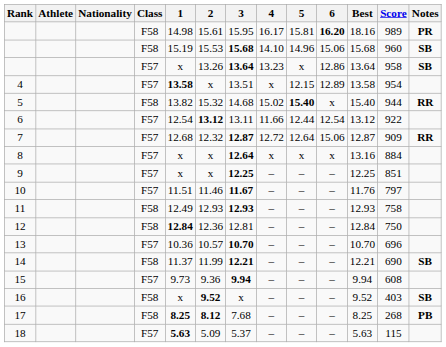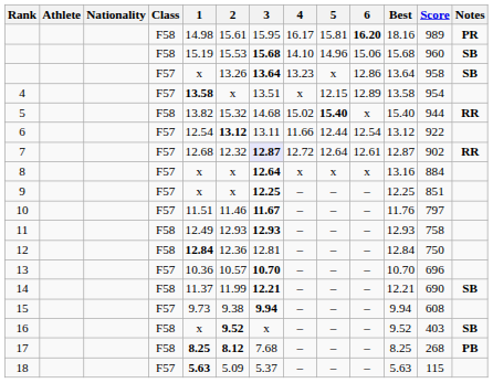 <table class="wikitable sortable" style="text-align:center">
 <tr>
 <th>Rank</th>
 <th>Athlete</th>
 <th>Nationality</th>
 <th>Class</th>
 <th>1</th>
 <th>2</th>
 <th>3</th>
 <th>4</th>
 <th>5</th>
 <th>6</th>
 <th>Best</th>
 <th><a href='#'>Score</a></th>
 <th>Notes</th>
 </tr>
 <tr>
 <td></td>
 <td align=left></td>
 <td align="left"></td>
 <td>F58</td>
 <td>14.98</td>
 <td>15.61</td>
 <td>15.95</td>
 <td>16.17</td>
 <td>15.81</td>
 <td><strong>16.20</strong></td>
 <td>18.16</td>
 <td>989</td>
 <td><strong>PR</strong></td>
 </tr>
 <tr>
 <td></td>
 <td align=left></td>
 <td align="left"></td>
 <td>F58</td>
 <td>15.19</td>
 <td>15.53</td>
 <td><strong>15.68</strong></td>
 <td>14.10</td>
 <td>14.96</td>
 <td>15.06</td>
 <td>15.68</td>
 <td>960</td>
 <td><strong>SB</strong></td>
 </tr>
 <tr>
 <td></td>
 <td align=left></td>
 <td align="left"></td>
 <td>F57</td>
 <td>x</td>
 <td>13.26</td>
 <td><strong>13.64</strong></td>
 <td>13.23</td>
 <td>x</td>
 <td>12.86</td>
 <td>13.64</td>
 <td>958</td>
 <td><strong>SB</strong></td>
 </tr>
 <tr>
 <td>4</td>
 <td align=left></td>
 <td align="left"></td>
 <td>F57</td>
 <td><strong>13.58</strong></td>
 <td>x</td>
 <td>13.51</td>
 <td>x</td>
 <td>12.15</td>
 <td>12.89</td>
 <td>13.58</td>
 <td>954</td>
 <td></td>
 </tr>
 <tr>
 <td>5</td>
 <td align=left></td>
 <td align="left"></td>
 <td>F58</td>
 <td>13.82</td>
 <td>15.32</td>
 <td>14.68</td>
 <td>15.02</td>
 <td><strong>15.40</strong></td>
 <td>x</td>
 <td>15.40</td>
 <td>944</td>
 <td><strong>RR</strong></td>
 </tr>
 <tr>
 <td>6</td>
 <td align=left></td>
 <td align="left"></td>
 <td>F57</td>
 <td>12.54</td>
 <td><strong>13.12</strong></td>
 <td>13.11</td>
 <td>11.66</td>
 <td>12.44</td>
 <td>12.54</td>
 <td>13.12</td>
 <td>922</td>
 <td></td>
 </tr>
 <tr>
 <td>7</td>
 <td align=left></td>
 <td align="left"></td>
 <td>F57</td>
 <td>12.68</td>
 <td>12.32</td>
-<td><strong>12.87</strong></td>
+<td style="background: lavender;"><strong>12.87</strong></td>
 <td>12.72</td>
 <td>12.64</td>
-<td>15.06</td>
+<td>12.61</td>
 <td>12.87</td>
-<td>909</td>
+<td>902</td>
 <td><strong>RR</strong></td>
 </tr>
 <tr>
 <td>8</td>
 <td align=left></td>
 <td align="left"></td>
 <td>F57</td>
 <td>x</td>
 <td>x</td>
 <td><strong>12.64</strong></td>
 <td>x</td>
 <td>x</td>
 <td>x</td>
 <td>13.16</td>
 <td>884</td>
 <td></td>
 </tr>
 <tr>
 <td>9</td>
 <td align=left></td>
 <td align="left"></td>
 <td>F57</td>
 <td>x</td>
 <td>x</td>
 <td><strong>12.25</strong></td>
 <td>–</td>
 <td>–</td>
 <td>–</td>
 <td>12.25</td>
 <td>851</td>
 <td></td>
 </tr>
 <tr>
 <td>10</td>
 <td align=left></td>
 <td align="left"></td>
 <td>F57</td>
 <td>11.51</td>
 <td>11.46</td>
 <td><strong>11.67</strong></td>
 <td>–</td>
 <td>–</td>
 <td>–</td>
 <td>11.76</td>
 <td>797</td>
 <td></td>
 </tr>
 <tr>
 <td>11</td>
 <td align=left></td>
 <td align="left"></td>
 <td>F58</td>
 <td>12.49</td>
 <td>12.93</td>
 <td><strong>12.93</strong></td>
 <td>–</td>
 <td>–</td>
 <td>–</td>
 <td>12.93</td>
 <td>758</td>
 <td></td>
 </tr>
 <tr>
 <td>12</td>
 <td align=left></td>
 <td align="left"></td>
 <td>F58</td>
 <td><strong>12.84</strong></td>
 <td>12.36</td>
 <td>12.81</td>
 <td>–</td>
 <td>–</td>
 <td>–</td>
 <td>12.84</td>
 <td>750</td>
 <td></td>
 </tr>
 <tr>
 <td>13</td>
 <td align=left></td>
 <td align="left"></td>
 <td>F57</td>
 <td>10.36</td>
 <td>10.57</td>
 <td><strong>10.70</strong></td>
 <td>–</td>
 <td>–</td>
 <td>–</td>
 <td>10.70</td>
 <td>696</td>
 <td></td>
 </tr>
 <tr>
 <td>14</td>
 <td align=left></td>
 <td align="left"></td>
 <td>F58</td>
 <td>11.37</td>
 <td>11.99</td>
 <td><strong>12.21</strong></td>
 <td>–</td>
 <td>–</td>
 <td>–</td>
 <td>12.21</td>
 <td>690</td>
 <td><strong>SB</strong></td>
 </tr>
 <tr>
 <td>15</td>
 <td align=left></td>
 <td align="left"></td>
 <td>F57</td>
 <td>9.73</td>
-<td>9.36</td>
+<td>9.38</td>
 <td><strong>9.94</strong></td>
 <td>–</td>
 <td>–</td>
 <td>–</td>
 <td>9.94</td>
 <td>608</td>
 <td></td>
 </tr>
 <tr>
 <td>16</td>
 <td align=left></td>
 <td align="left"></td>
 <td>F58</td>
 <td>x</td>
 <td><strong>9.52</strong></td>
 <td>x</td>
 <td>–</td>
 <td>–</td>
 <td>–</td>
 <td>9.52</td>
 <td>403</td>
 <td><strong>SB</strong></td>
 </tr>
 <tr>
 <td>17</td>
 <td align=left></td>
 <td align="left"></td>
 <td>F58</td>
 <td><strong>8.25</strong></td>
 <td><strong>8.12</strong></td>
 <td>7.68</td>
 <td>–</td>
 <td>–</td>
 <td>–</td>
 <td>8.25</td>
 <td>268</td>
 <td><strong>PB</strong></td>
 </tr>
 <tr>
 <td>18</td>
 <td align=left></td>
 <td align="left"></td>
 <td>F57</td>
 <td><strong>5.63</strong></td>
 <td>5.09</td>
 <td>5.37</td>
 <td>–</td>
 <td>–</td>
 <td>–</td>
 <td>5.63</td>
 <td>115</td>
 <td></td>
 </tr>
 </table>
